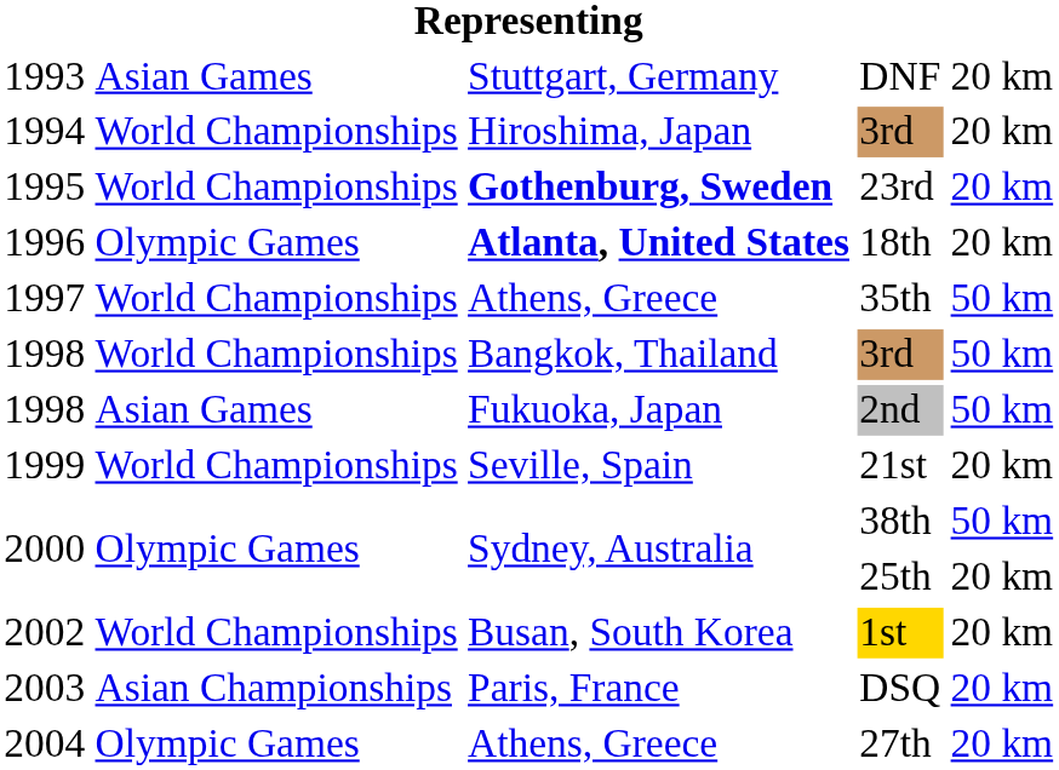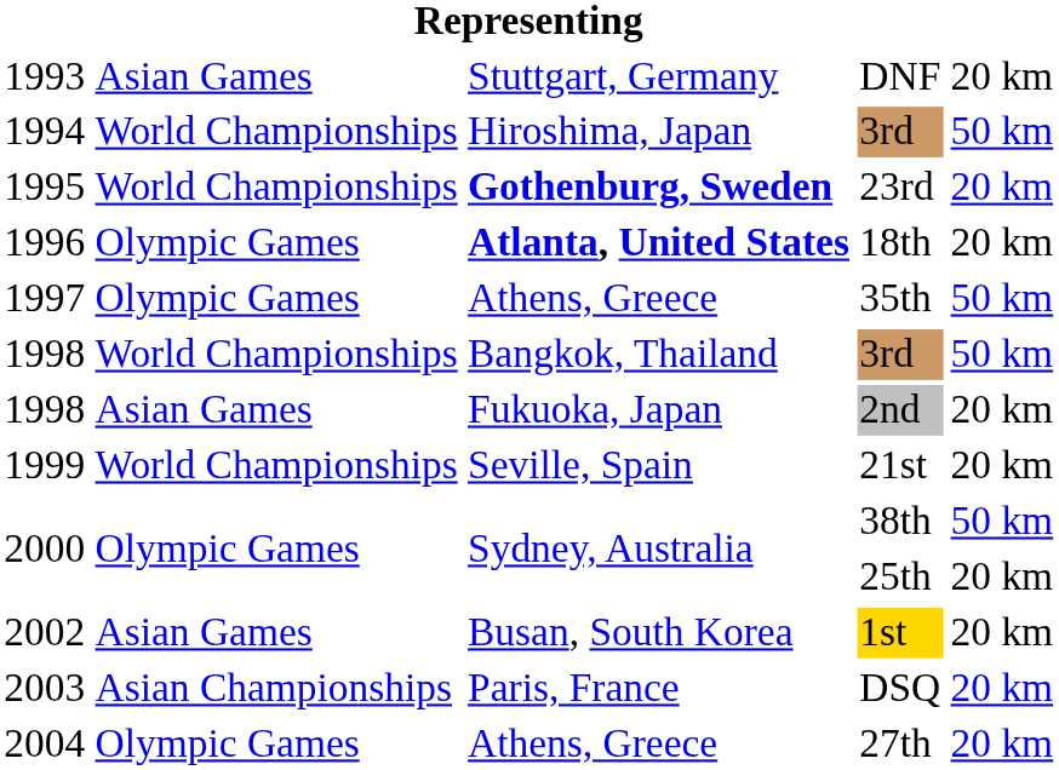 <table>
 <tr>
 <th colspan="5">Representing </th>
 </tr>
 <tr>
 <td>1993</td>
 <td><a href='#'>Asian Games</a></td>
 <td><a href='#'>Stuttgart, Germany</a></td>
 <td>DNF</td>
 <td>20 km</td>
 </tr>
 <tr>
 <td>1994</td>
 <td><a href='#'>World Championships</a></td>
 <td><a href='#'>Hiroshima, Japan</a></td>
 <td bgcolor="cc9966">3rd</td>
-<td>20 km</td>
+<td><a href='#'>50 km</a></td>
 </tr>
 <tr>
 <td>1995</td>
 <td><a href='#'>World Championships</a></td>
 <td><strong><a href='#'>Gothenburg, Sweden</a></strong></td>
 <td>23rd</td>
 <td><a href='#'>20 km</a></td>
 </tr>
 <tr>
 <td>1996</td>
 <td><a href='#'>Olympic Games</a></td>
 <td><strong><a href='#'>Atlanta</a>, <a href='#'>United States</a></strong></td>
 <td>18th</td>
 <td>20 km</td>
 </tr>
 <tr>
 <td>1997</td>
-<td><a href='#'>World Championships</a></td>
+<td><a href='#'>Olympic Games</a></td>
 <td><a href='#'>Athens, Greece</a></td>
 <td>35th</td>
 <td><a href='#'>50 km</a></td>
 </tr>
 <tr>
 <td>1998</td>
 <td><a href='#'>World Championships</a></td>
 <td><a href='#'>Bangkok, Thailand</a></td>
 <td bgcolor="cc9966">3rd</td>
 <td><a href='#'>50 km</a></td>
 </tr>
 <tr>
 <td>1998</td>
 <td><a href='#'>Asian Games</a></td>
 <td><a href='#'>Fukuoka, Japan</a></td>
 <td bgcolor="silver">2nd</td>
-<td><a href='#'>50 km</a></td>
+<td>20 km</td>
 </tr>
 <tr>
 <td>1999</td>
 <td><a href='#'>World Championships</a></td>
 <td><a href='#'>Seville, Spain</a></td>
 <td>21st</td>
 <td>20 km</td>
 </tr>
 <tr>
 <td rowspan=2>2000</td>
 <td rowspan=2><a href='#'>Olympic Games</a></td>
 <td rowspan=2><a href='#'>Sydney, Australia</a></td>
 <td>38th</td>
 <td><a href='#'>50 km</a></td>
 </tr>
 <tr>
 <td>25th</td>
 <td>20 km</td>
 </tr>
 <tr>
 <td>2002</td>
-<td><a href='#'>World Championships</a></td>
+<td><a href='#'>Asian Games</a></td>
 <td><a href='#'>Busan</a>, <a href='#'>South Korea</a></td>
 <td bgcolor="gold">1st</td>
 <td>20 km</td>
 </tr>
 <tr>
 <td>2003</td>
 <td><a href='#'>Asian Championships</a></td>
 <td><a href='#'>Paris, France</a></td>
 <td>DSQ</td>
 <td><a href='#'>20 km</a></td>
 </tr>
 <tr>
 <td>2004</td>
 <td><a href='#'>Olympic Games</a></td>
 <td><a href='#'>Athens, Greece</a></td>
 <td>27th</td>
 <td><a href='#'>20 km</a></td>
 </tr>
 </table>
